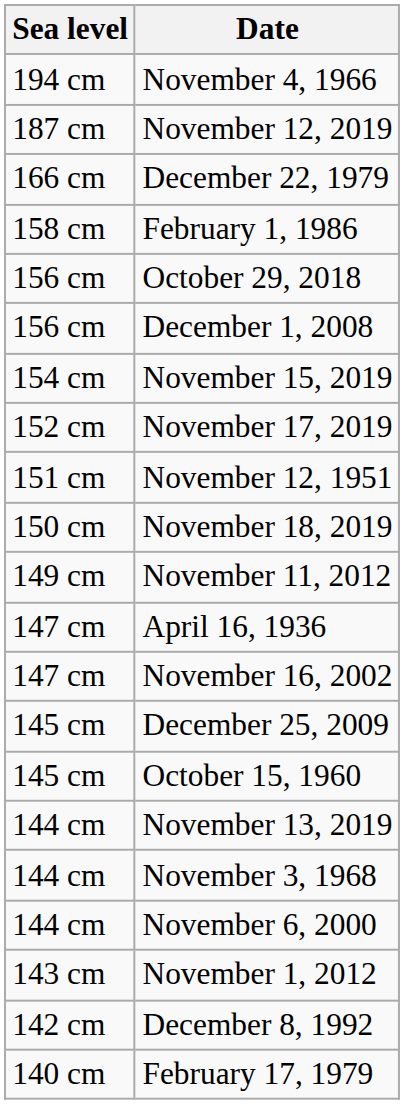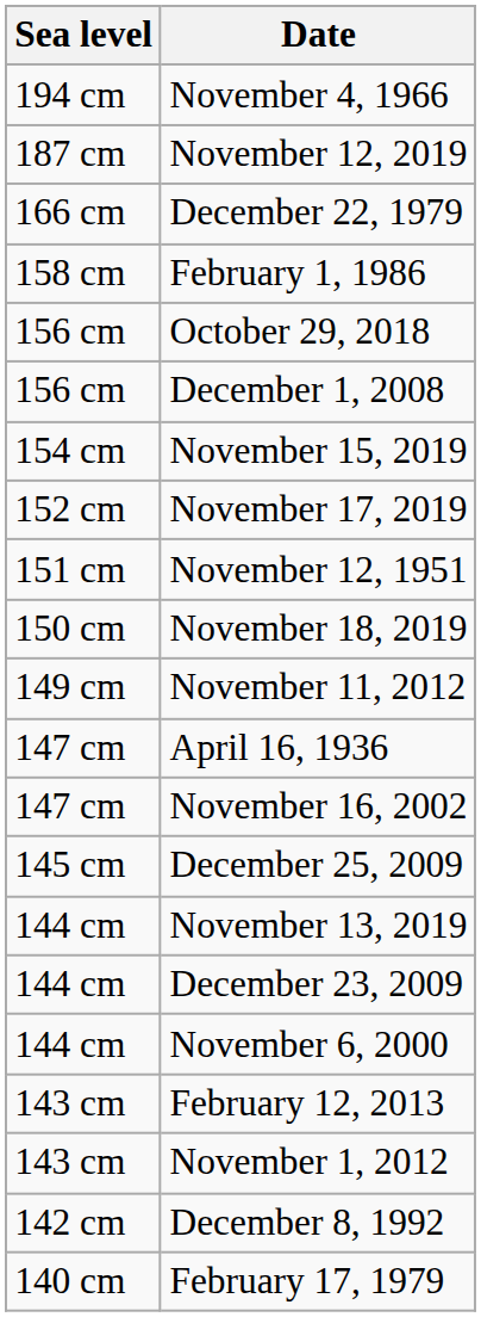 <table class="wikitable sortable">
 <tr>
 <th>Sea level</th>
 <th>Date</th>
 </tr>
 <tr>
 <td>194 cm</td>
 <td>November 4, 1966</td>
 </tr>
 <tr>
 <td>187 cm</td>
 <td>November 12, 2019</td>
 </tr>
 <tr>
 <td>166 cm</td>
 <td>December 22, 1979</td>
 </tr>
 <tr>
 <td>158 cm</td>
 <td>February 1, 1986</td>
 </tr>
 <tr>
 <td>156 cm</td>
 <td>October 29, 2018</td>
 </tr>
 <tr>
 <td>156 cm</td>
 <td>December 1, 2008</td>
 </tr>
 <tr>
 <td>154 cm</td>
 <td>November 15, 2019</td>
 </tr>
 <tr>
 <td>152 cm</td>
 <td>November 17, 2019</td>
 </tr>
 <tr>
 <td>151 cm</td>
 <td>November 12, 1951</td>
 </tr>
 <tr>
 <td>150 cm</td>
 <td>November 18, 2019</td>
 </tr>
 <tr>
 <td>149 cm</td>
 <td>November 11, 2012</td>
 </tr>
 <tr>
 <td>147 cm</td>
 <td>April 16, 1936</td>
 </tr>
 <tr>
 <td>147 cm</td>
 <td>November 16, 2002</td>
 </tr>
 <tr>
 <td>145 cm</td>
 <td>December 25, 2009</td>
 </tr>
 <tr>
-<td>145 cm</td>
-<td>October 15, 1960</td>
-</tr>
-<tr>
 <td>144 cm</td>
 <td>November 13, 2019</td>
 </tr>
 <tr>
 <td>144 cm</td>
-<td>November 3, 1968</td>
+<td>December 23, 2009</td>
 </tr>
 <tr>
 <td>144 cm</td>
 <td>November 6, 2000</td>
+</tr>
+<tr>
+<td>143 cm</td>
+<td>February 12, 2013</td>
 </tr>
 <tr>
 <td>143 cm</td>
 <td>November 1, 2012</td>
 </tr>
 <tr>
 <td>142 cm</td>
 <td>December 8, 1992</td>
 </tr>
 <tr>
 <td>140 cm</td>
 <td>February 17, 1979</td>
 </tr>
 </table>
